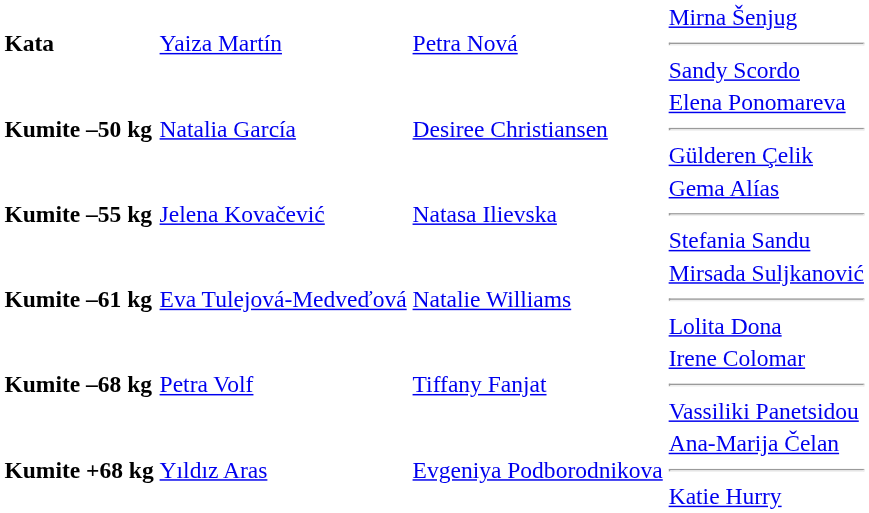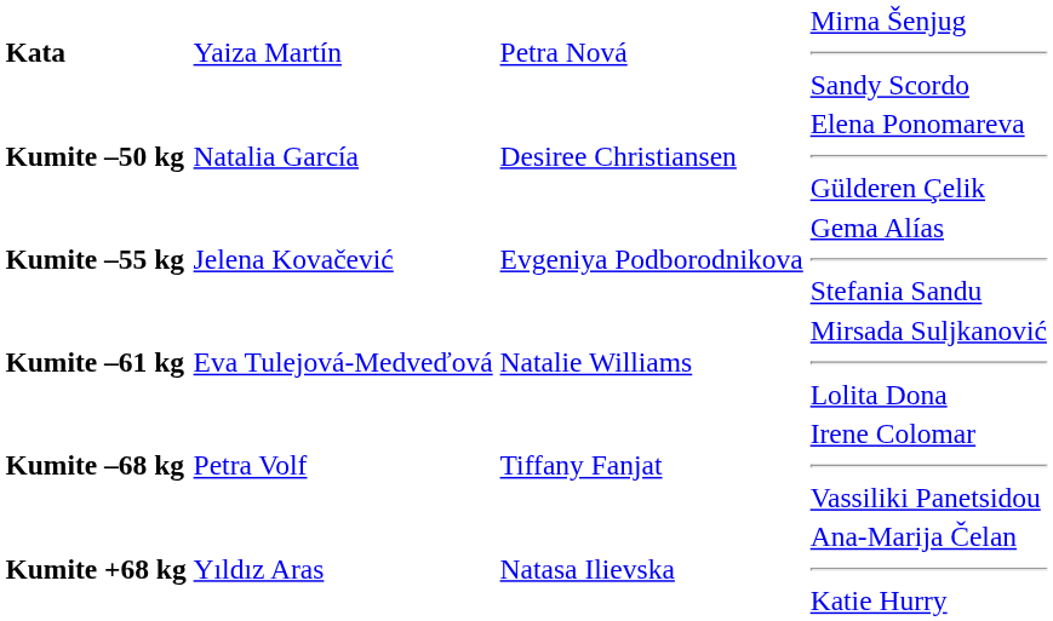 <table>
 <tr>
 <td><strong>Kata</strong></td>
 <td> <a href='#'>Yaiza Martín</a></td>
 <td> <a href='#'>Petra Nová</a></td>
 <td> <a href='#'>Mirna Šenjug</a><hr> <a href='#'>Sandy Scordo</a></td>
 </tr>
 <tr>
 <td><strong>Kumite –50 kg</strong></td>
 <td> <a href='#'>Natalia García</a></td>
 <td> <a href='#'>Desiree Christiansen</a></td>
 <td> <a href='#'>Elena Ponomareva</a><hr> <a href='#'>Gülderen Çelik</a></td>
 </tr>
 <tr>
 <td><strong>Kumite –55 kg</strong></td>
 <td> <a href='#'>Jelena Kovačević</a></td>
-<td> <a href='#'>Natasa Ilievska</a></td>
+<td> <a href='#'>Evgeniya Podborodnikova</a></td>
 <td> <a href='#'>Gema Alías</a><hr> <a href='#'>Stefania Sandu</a></td>
 </tr>
 <tr>
 <td><strong>Kumite –61 kg</strong></td>
 <td> <a href='#'>Eva Tulejová-Medveďová</a></td>
 <td> <a href='#'>Natalie Williams</a></td>
 <td> <a href='#'>Mirsada Suljkanović</a><hr> <a href='#'>Lolita Dona</a></td>
 </tr>
 <tr>
 <td><strong>Kumite –68 kg</strong></td>
 <td> <a href='#'>Petra Volf</a></td>
 <td> <a href='#'>Tiffany Fanjat</a></td>
 <td> <a href='#'>Irene Colomar</a><hr> <a href='#'>Vassiliki Panetsidou</a></td>
 </tr>
 <tr>
 <td><strong>Kumite +68 kg</strong></td>
 <td> <a href='#'>Yıldız Aras</a></td>
-<td> <a href='#'>Evgeniya Podborodnikova</a></td>
+<td> <a href='#'>Natasa Ilievska</a></td>
 <td> <a href='#'>Ana-Marija Čelan</a><hr> <a href='#'>Katie Hurry</a></td>
 </tr>
 </table>
